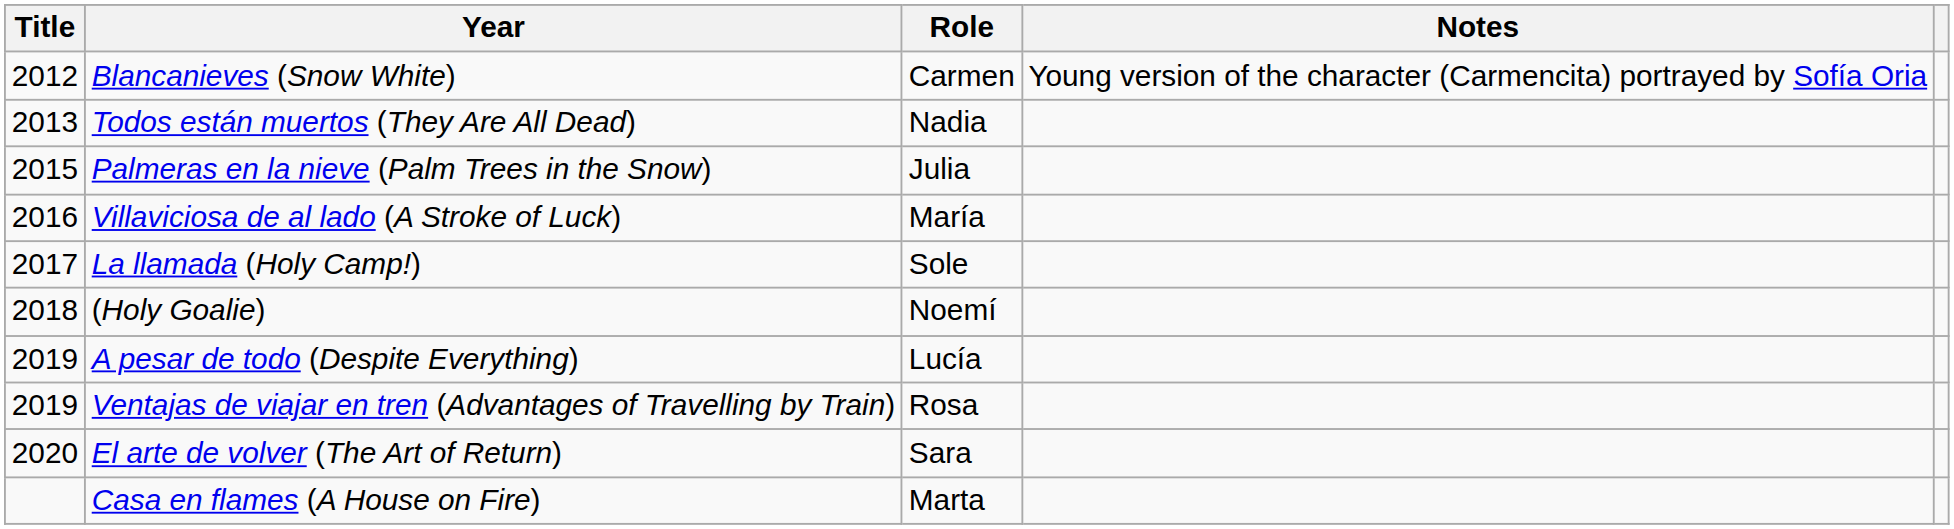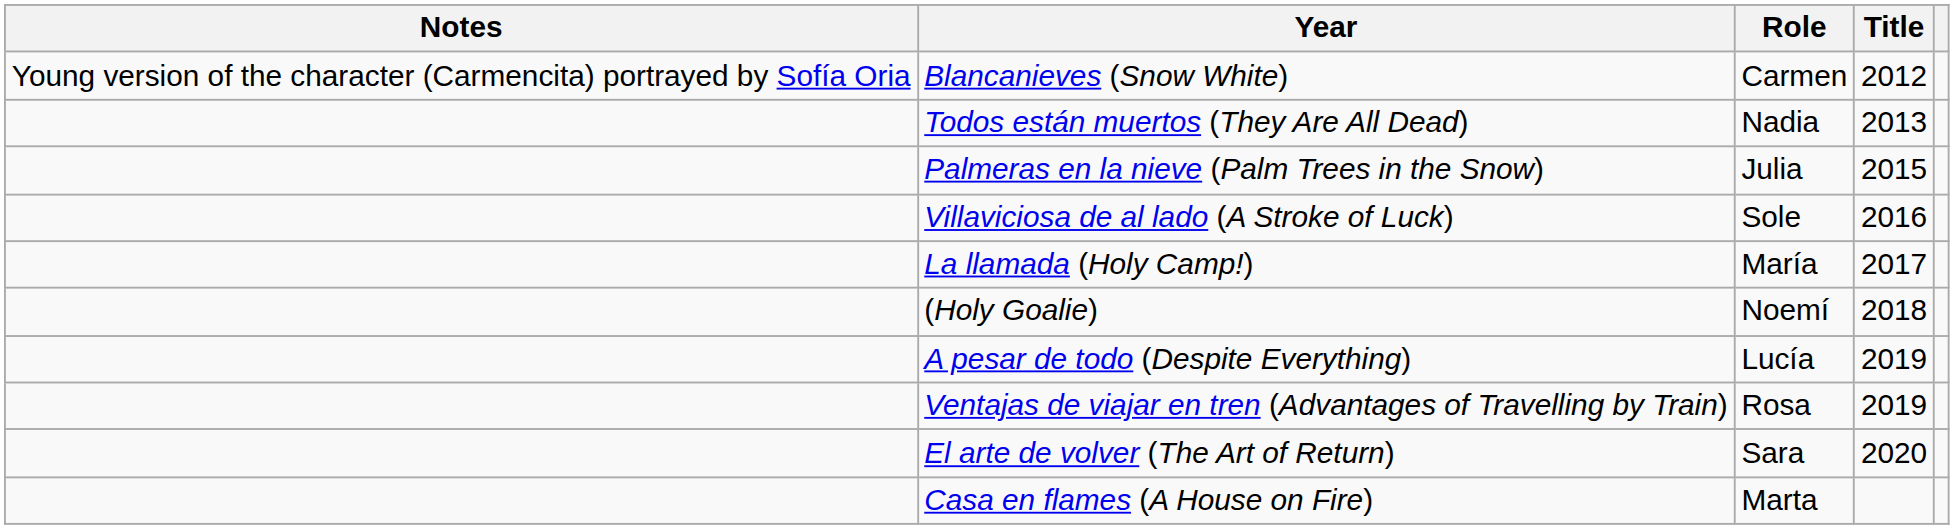 <table class="wikitable sortable">
 <tr>
-<th>Title</th>
+<th>Notes</th>
 <th>Year</th>
 <th>Role</th>
-<th>Notes</th>
+<th>Title</th>
 <th></th>
 </tr>
 <tr>
-<td align = "center">2012</td>
+<td>Young version of the character (Carmencita) portrayed by <a href='#'>Sofía Oria</a></td>
 <td><em><a href='#'>Blancanieves</a></em> (<em>Snow White</em>)</td>
 <td>Carmen</td>
-<td>Young version of the character (Carmencita) portrayed by <a href='#'>Sofía Oria</a></td>
+<td align = "center">2012</td>
 <td align = "center"></td>
 </tr>
 <tr>
-<td align = "center">2013</td>
+<td></td>
 <td><em><a href='#'>Todos están muertos</a></em> (<em>They Are All Dead</em>)</td>
 <td>Nadia</td>
-<td></td>
+<td align = "center">2013</td>
 <td align = "center"></td>
 </tr>
 <tr>
-<td align = "center">2015</td>
+<td></td>
 <td><em><a href='#'>Palmeras en la nieve</a></em> (<em>Palm Trees in the Snow</em>)</td>
 <td>Julia</td>
-<td></td>
+<td align = "center">2015</td>
 <td align = "center"></td>
 </tr>
 <tr>
+<td></td>
+<td><em><a href='#'>Villaviciosa de al lado</a></em> (<em>A Stroke of Luck</em>)</td>
+<td>Sole</td>
 <td align = "center">2016</td>
-<td><em><a href='#'>Villaviciosa de al lado</a></em> (<em>A Stroke of Luck</em>)</td>
-<td>María</td>
-<td></td>
 <td align = "center"></td>
 </tr>
 <tr>
+<td></td>
+<td><em><a href='#'>La llamada</a></em> (<em>Holy Camp!</em>)</td>
+<td>María</td>
 <td align = "center">2017</td>
-<td><em><a href='#'>La llamada</a></em> (<em>Holy Camp!</em>)</td>
-<td>Sole</td>
-<td></td>
 <td align = "center"></td>
 </tr>
 <tr>
-<td align =" center">2018</td>
+<td></td>
 <td><em></em> (<em>Holy Goalie</em>)</td>
 <td>Noemí</td>
-<td></td>
+<td align =" center">2018</td>
 <td align = "center"></td>
 </tr>
 <tr>
-<td align = "center">2019</td>
+<td></td>
 <td><em><a href='#'>A pesar de todo</a></em> (<em>Despite Everything</em>)</td>
 <td>Lucía</td>
-<td></td>
+<td align = "center">2019</td>
 <td align = "center"></td>
 </tr>
 <tr>
-<td align = "center">2019</td>
+<td></td>
 <td><em><a href='#'>Ventajas de viajar en tren</a></em> (<em>Advantages of Travelling by Train</em>)</td>
 <td>Rosa</td>
-<td></td>
+<td align = "center">2019</td>
 <td align = "center"></td>
 </tr>
 <tr>
-<td align = "center">2020</td>
+<td></td>
 <td><em><a href='#'>El arte de volver</a></em> (<em>The Art of Return</em>)</td>
 <td>Sara</td>
-<td></td>
+<td align = "center">2020</td>
 <td align = "center"></td>
 </tr>
 <tr>
 <td></td>
 <td><em><a href='#'>Casa en flames</a></em> (<em>A House on Fire</em>)</td>
 <td>Marta</td>
 <td></td>
 <td></td>
 </tr>
 </table>
